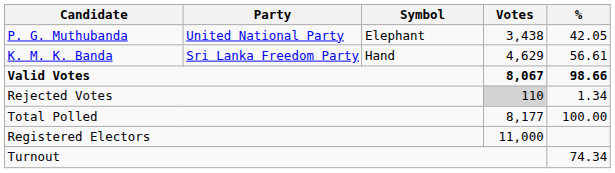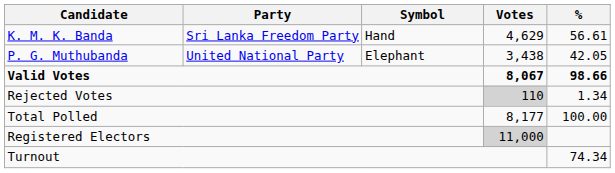 <table class="wikitable" border="1" style="text-align:right;">
 <tr>
 <th align=left width="180">Candidate</th>
 <th align=left width="180">Party</th>
 <th align=left width="120">Symbol</th>
 <th align=left width="60">Votes</th>
 <th align=left width="60">%</th>
 </tr>
 <tr>
+<td align=left><a href='#'>K. M. K. Banda</a></td>
+<td align=left><a href='#'>Sri Lanka Freedom Party</a></td>
+<td align=left>Hand</td>
+<td align=right>4,629</td>
+<td align=right>56.61</td>
+</tr>
+<tr>
 <td align=left><a href='#'>P. G. Muthubanda</a></td>
 <td align=left><a href='#'>United National Party</a></td>
 <td align=left>Elephant</td>
 <td align=right>3,438</td>
 <td align=right>42.05</td>
-</tr>
-<tr>
-<td align=left><a href='#'>K. M. K. Banda</a></td>
-<td align=left><a href='#'>Sri Lanka Freedom Party</a></td>
-<td align=left>Hand</td>
-<td align=right>4,629</td>
-<td align=right>56.61</td>
 </tr>
 <tr>
 <td align=left colspan=3><strong>Valid Votes</strong></td>
 <td align=right><strong>8,067</strong></td>
 <td align=right><strong>98.66</strong></td>
 </tr>
 <tr>
 <td align=left colspan=3>Rejected Votes</td>
 <td align=right style="background: lightgrey;">110</td>
 <td align=right>1.34</td>
 </tr>
 <tr>
 <td align=left colspan=3>Total Polled</td>
 <td align=right>8,177</td>
 <td align=right>100.00</td>
 </tr>
 <tr>
 <td align=left colspan=3>Registered Electors</td>
-<td align=right>11,000</td>
+<td align=right style="background: lightgrey;">11,000</td>
 <td></td>
 </tr>
 <tr>
 <td align=left colspan=4>Turnout</td>
 <td align=right>74.34</td>
 </tr>
 </table>
